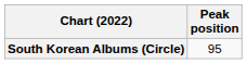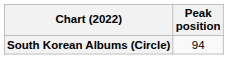 <table class="wikitable plainrowheaders" style="text-align:center">
 <tr>
 <th scope="col">Chart (2022)</th>
 <th scope="col">Peak<br>position</th>
 </tr>
 <tr>
 <th scope="row">South Korean Albums (Circle)</th>
-<td>95</td>
+<td>94</td>
 </tr>
 </table>
